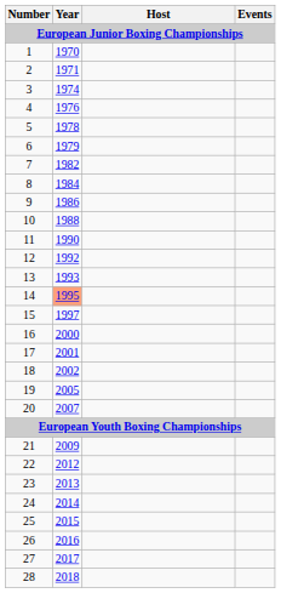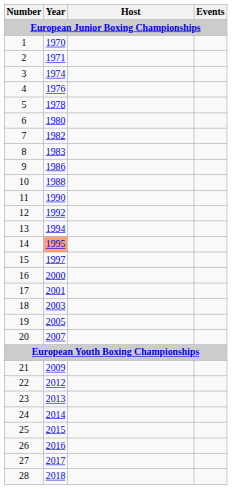 <table class="wikitable">
 <tr>
 <th width=20>Number</th>
 <th width=20>Year</th>
 <th width=200>Host</th>
 <th width=20>Events</th>
 </tr>
 <tr>
 <td colspan="5" bgcolor="#cccccc"align=center><strong><a href='#'>European Junior Boxing Championships</a></strong></td>
 </tr>
 <tr>
 <td align=center>1</td>
 <td><a href='#'>1970</a></td>
 <td></td>
 <td align=center></td>
 </tr>
 <tr>
 <td align=center>2</td>
 <td><a href='#'>1971</a></td>
 <td></td>
 <td align=center></td>
 </tr>
 <tr>
 <td align=center>3</td>
 <td><a href='#'>1974</a></td>
 <td></td>
 <td align=center></td>
 </tr>
 <tr>
 <td align=center>4</td>
 <td><a href='#'>1976</a></td>
 <td></td>
 <td align=center></td>
 </tr>
 <tr>
 <td align=center>5</td>
 <td><a href='#'>1978</a></td>
 <td></td>
 <td align=center></td>
 </tr>
 <tr>
 <td align=center>6</td>
-<td><a href='#'>1979</a></td>
+<td><a href='#'>1980</a></td>
 <td></td>
 <td align=center></td>
 </tr>
 <tr>
 <td align=center>7</td>
 <td><a href='#'>1982</a></td>
 <td></td>
 <td align=center></td>
 </tr>
 <tr>
 <td align=center>8</td>
-<td><a href='#'>1984</a></td>
+<td><a href='#'>1983</a></td>
 <td></td>
 <td align=center></td>
 </tr>
 <tr>
 <td align=center>9</td>
 <td><a href='#'>1986</a></td>
 <td></td>
 <td align=center></td>
 </tr>
 <tr>
 <td align=center>10</td>
 <td><a href='#'>1988</a></td>
 <td></td>
 <td align=center></td>
 </tr>
 <tr>
 <td align=center>11</td>
 <td><a href='#'>1990</a></td>
 <td></td>
 <td align=center></td>
 </tr>
 <tr>
 <td align=center>12</td>
 <td><a href='#'>1992</a></td>
 <td></td>
 <td align=center></td>
 </tr>
 <tr>
 <td align=center>13</td>
-<td><a href='#'>1993</a></td>
+<td><a href='#'>1994</a></td>
 <td></td>
 <td align=center></td>
 </tr>
 <tr>
 <td align=center>14</td>
 <td style="background: lightsalmon;"><a href='#'>1995</a></td>
 <td></td>
 <td align=center></td>
 </tr>
 <tr>
 <td align=center>15</td>
 <td><a href='#'>1997</a></td>
 <td></td>
 <td align=center></td>
 </tr>
 <tr>
 <td align=center>16</td>
 <td><a href='#'>2000</a></td>
 <td></td>
 <td align=center></td>
 </tr>
 <tr>
 <td align=center>17</td>
 <td><a href='#'>2001</a></td>
 <td></td>
 <td align=center></td>
 </tr>
 <tr>
 <td align=center>18</td>
-<td><a href='#'>2002</a></td>
+<td><a href='#'>2003</a></td>
 <td></td>
 <td align=center></td>
 </tr>
 <tr>
 <td align=center>19</td>
 <td><a href='#'>2005</a></td>
 <td></td>
 <td align=center></td>
 </tr>
 <tr>
 <td align=center>20</td>
 <td><a href='#'>2007</a></td>
 <td></td>
 <td align=center></td>
 </tr>
 <tr>
 <td colspan="5" bgcolor="#cccccc"align=center><strong><a href='#'>European Youth Boxing Championships</a></strong></td>
 </tr>
 <tr>
 <td align=center>21</td>
 <td><a href='#'>2009</a></td>
 <td></td>
 <td align=center></td>
 </tr>
 <tr>
 <td align=center>22</td>
 <td><a href='#'>2012</a></td>
 <td></td>
 <td align=center></td>
 </tr>
 <tr>
 <td align=center>23</td>
 <td><a href='#'>2013</a></td>
 <td></td>
 <td align=center></td>
 </tr>
 <tr>
 <td align=center>24</td>
 <td><a href='#'>2014</a></td>
 <td></td>
 <td align=center></td>
 </tr>
 <tr>
 <td align=center>25</td>
 <td><a href='#'>2015</a></td>
 <td></td>
 <td align=center></td>
 </tr>
 <tr>
 <td align=center>26</td>
 <td><a href='#'>2016</a></td>
 <td></td>
 <td align=center></td>
 </tr>
 <tr>
 <td align=center>27</td>
 <td><a href='#'>2017</a></td>
 <td></td>
 <td align=center></td>
 </tr>
 <tr>
 <td align=center>28</td>
 <td><a href='#'>2018</a></td>
 <td></td>
 <td align=center></td>
 </tr>
 </table>
